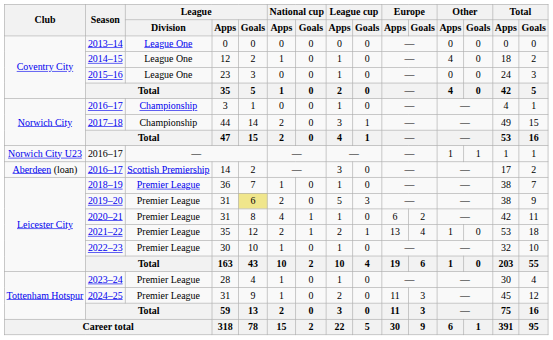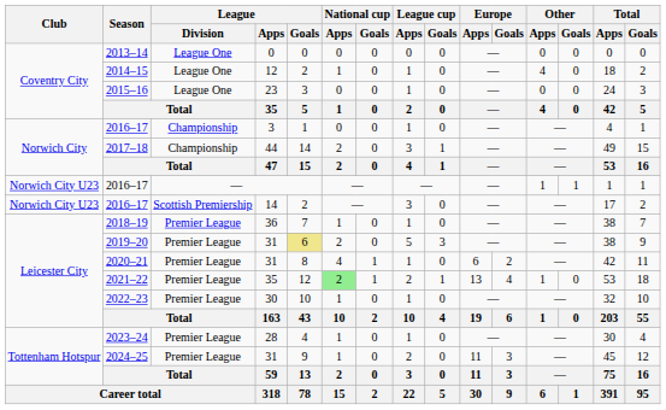 <table class="wikitable" style="text-align: center;">
 <tr>
 <th rowspan="2">Club</th>
 <th rowspan="2">Season</th>
 <th colspan="3">League</th>
 <th colspan="2">National cup</th>
 <th colspan="2">League cup</th>
 <th colspan="2">Europe</th>
 <th colspan="2">Other</th>
 <th colspan="2">Total</th>
 </tr>
 <tr>
 <th>Division</th>
 <th>Apps</th>
 <th>Goals</th>
 <th>Apps</th>
 <th>Goals</th>
 <th>Apps</th>
 <th>Goals</th>
 <th>Apps</th>
 <th>Goals</th>
 <th>Apps</th>
 <th>Goals</th>
 <th>Apps</th>
 <th>Goals</th>
 </tr>
 <tr>
 <td rowspan="4"><a href='#'>Coventry City</a></td>
 <td><a href='#'>2013–14</a></td>
 <td><a href='#'>League One</a></td>
 <td>0</td>
 <td>0</td>
 <td>0</td>
 <td>0</td>
 <td>0</td>
 <td>0</td>
 <td colspan="2">—</td>
 <td>0</td>
 <td>0</td>
 <td>0</td>
 <td>0</td>
 </tr>
 <tr>
 <td><a href='#'>2014–15</a></td>
 <td>League One</td>
 <td>12</td>
 <td>2</td>
 <td>1</td>
 <td>0</td>
 <td>1</td>
 <td>0</td>
 <td colspan="2">—</td>
 <td>4</td>
 <td>0</td>
 <td>18</td>
 <td>2</td>
 </tr>
 <tr>
 <td><a href='#'>2015–16</a></td>
 <td>League One</td>
 <td>23</td>
 <td>3</td>
 <td>0</td>
 <td>0</td>
 <td>1</td>
 <td>0</td>
 <td colspan="2">—</td>
 <td>0</td>
 <td>0</td>
 <td>24</td>
 <td>3</td>
 </tr>
 <tr>
 <th colspan="2">Total</th>
 <th>35</th>
 <th>5</th>
 <th>1</th>
 <th>0</th>
 <th>2</th>
 <th>0</th>
 <th colspan="2">—</th>
 <th>4</th>
 <th>0</th>
 <th>42</th>
 <th>5</th>
 </tr>
 <tr>
 <td rowspan="3"><a href='#'>Norwich City</a></td>
 <td><a href='#'>2016–17</a></td>
 <td><a href='#'>Championship</a></td>
 <td>3</td>
 <td>1</td>
 <td>0</td>
 <td>0</td>
 <td>1</td>
 <td>0</td>
 <td colspan="2">—</td>
 <td colspan="2">—</td>
 <td>4</td>
 <td>1</td>
 </tr>
 <tr>
 <td><a href='#'>2017–18</a></td>
 <td>Championship</td>
 <td>44</td>
 <td>14</td>
 <td>2</td>
 <td>0</td>
 <td>3</td>
 <td>1</td>
 <td colspan="2">—</td>
 <td colspan="2">—</td>
 <td>49</td>
 <td>15</td>
 </tr>
 <tr>
 <th colspan="2">Total</th>
 <th>47</th>
 <th>15</th>
 <th>2</th>
 <th>0</th>
 <th>4</th>
 <th>1</th>
 <th colspan="2">—</th>
 <th colspan="2">—</th>
 <th>53</th>
 <th>16</th>
 </tr>
 <tr>
 <td><a href='#'>Norwich City U23</a></td>
 <td>2016–17</td>
 <td colspan="3">—</td>
 <td colspan="2">—</td>
 <td colspan="2">—</td>
 <td colspan="2">—</td>
 <td>1</td>
 <td>1</td>
 <td>1</td>
 <td>1</td>
 </tr>
 <tr>
-<td><a href='#'>Aberdeen</a> (loan)</td>
+<td><a href='#'>Norwich City U23</a></td>
 <td><a href='#'>2016–17</a></td>
 <td><a href='#'>Scottish Premiership</a></td>
 <td>14</td>
 <td>2</td>
 <td colspan="2">—</td>
 <td>3</td>
 <td>0</td>
 <td colspan="2">—</td>
 <td colspan="2">—</td>
 <td>17</td>
 <td>2</td>
 </tr>
 <tr>
 <td rowspan="6"><a href='#'>Leicester City</a></td>
 <td><a href='#'>2018–19</a></td>
 <td><a href='#'>Premier League</a></td>
 <td>36</td>
 <td>7</td>
 <td>1</td>
 <td>0</td>
 <td>1</td>
 <td>0</td>
 <td colspan="2">—</td>
 <td colspan="2">—</td>
 <td>38</td>
 <td>7</td>
 </tr>
 <tr>
 <td><a href='#'>2019–20</a></td>
 <td>Premier League</td>
 <td>31</td>
 <td style="background: khaki;">6</td>
 <td>2</td>
 <td>0</td>
 <td>5</td>
 <td>3</td>
 <td colspan="2">—</td>
 <td colspan="2">—</td>
 <td>38</td>
 <td>9</td>
 </tr>
 <tr>
 <td><a href='#'>2020–21</a></td>
 <td>Premier League</td>
 <td>31</td>
 <td>8</td>
 <td>4</td>
 <td>1</td>
 <td>1</td>
 <td>0</td>
 <td>6</td>
 <td>2</td>
 <td colspan="2">—</td>
 <td>42</td>
 <td>11</td>
 </tr>
 <tr>
 <td><a href='#'>2021–22</a></td>
 <td>Premier League</td>
 <td>35</td>
 <td>12</td>
-<td>2</td>
+<td style="background: lightgreen;">2</td>
 <td>1</td>
 <td>2</td>
 <td>1</td>
 <td>13</td>
 <td>4</td>
 <td>1</td>
 <td>0</td>
 <td>53</td>
 <td>18</td>
 </tr>
 <tr>
 <td><a href='#'>2022–23</a></td>
 <td>Premier League</td>
 <td>30</td>
 <td>10</td>
 <td>1</td>
 <td>0</td>
 <td>1</td>
 <td>0</td>
 <td colspan="2">—</td>
 <td colspan="2">—</td>
 <td>32</td>
 <td>10</td>
 </tr>
 <tr>
 <th colspan="2">Total</th>
 <th>163</th>
 <th>43</th>
 <th>10</th>
 <th>2</th>
 <th>10</th>
 <th>4</th>
 <th>19</th>
 <th>6</th>
 <th>1</th>
 <th>0</th>
 <th>203</th>
 <th>55</th>
 </tr>
 <tr>
 <td rowspan="3"><a href='#'>Tottenham Hotspur</a></td>
 <td><a href='#'>2023–24</a></td>
 <td>Premier League</td>
 <td>28</td>
 <td>4</td>
 <td>1</td>
 <td>0</td>
 <td>1</td>
 <td>0</td>
 <td colspan="2">—</td>
 <td colspan="2">—</td>
 <td>30</td>
 <td>4</td>
 </tr>
 <tr>
 <td><a href='#'>2024–25</a></td>
 <td>Premier League</td>
 <td>31</td>
 <td>9</td>
 <td>1</td>
 <td>0</td>
 <td>2</td>
 <td>0</td>
 <td>11</td>
 <td>3</td>
 <td colspan="2">—</td>
 <td>45</td>
 <td>12</td>
 </tr>
 <tr>
 <th colspan="2">Total</th>
 <th>59</th>
 <th>13</th>
 <th>2</th>
 <th>0</th>
 <th>3</th>
 <th>0</th>
 <th>11</th>
 <th>3</th>
 <th colspan="2">—</th>
 <th>75</th>
 <th>16</th>
 </tr>
 <tr>
 <th colspan="3">Career total</th>
 <th>318</th>
 <th>78</th>
 <th>15</th>
 <th>2</th>
 <th>22</th>
 <th>5</th>
 <th>30</th>
 <th>9</th>
 <th>6</th>
 <th>1</th>
 <th>391</th>
 <th>95</th>
 </tr>
 </table>
